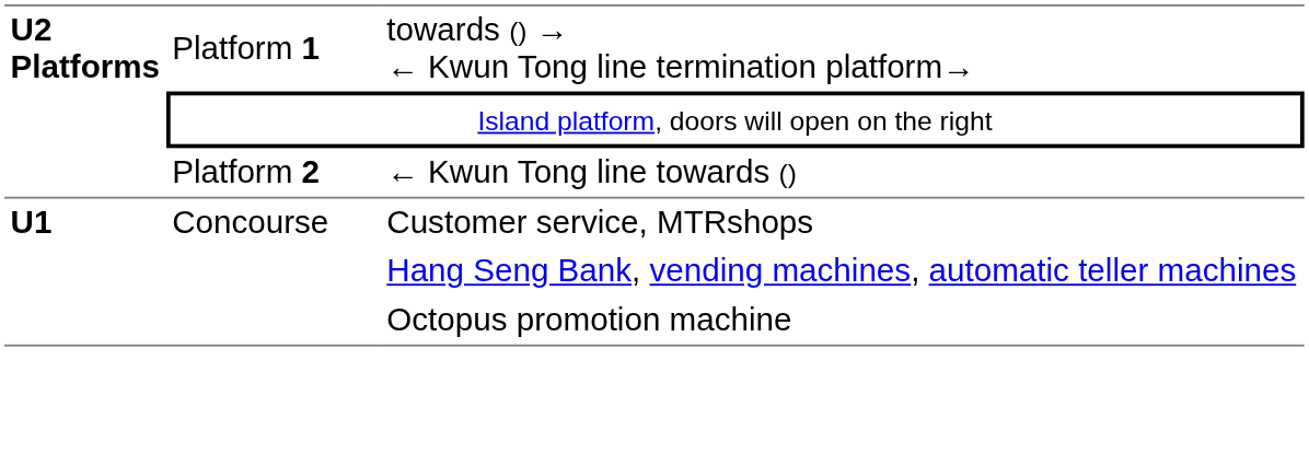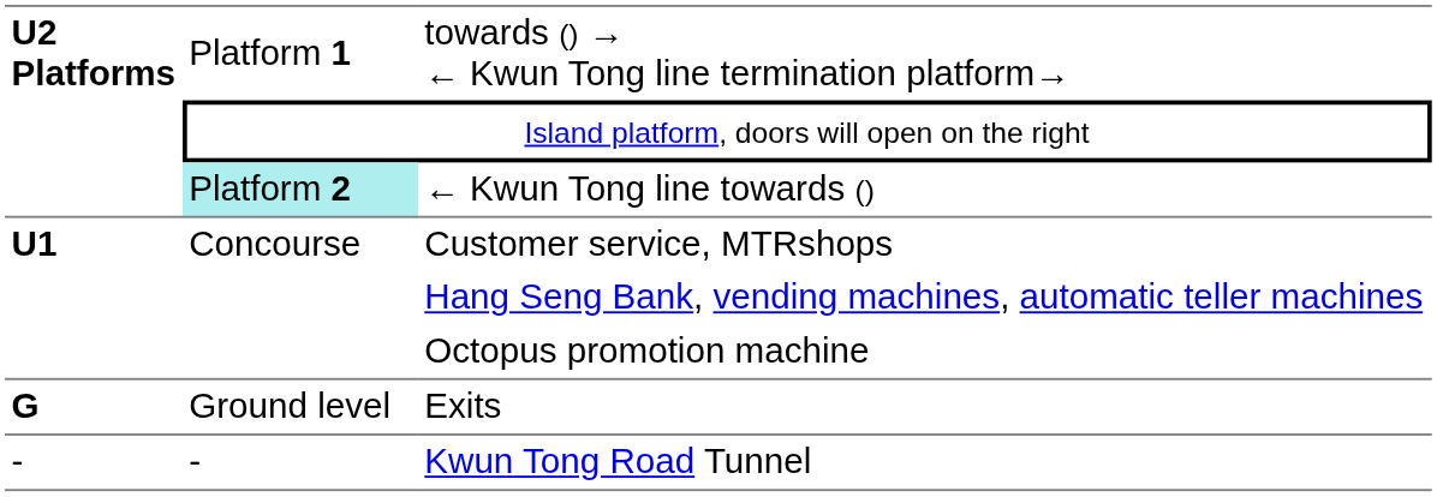 <table border=0 cellspacing=0 cellpadding=3>
 <tr>
 <td style="border-top:solid 1px gray;border-bottom:solid 1px gray;width:50px;vertical-align:top;" rowspan=3><strong>U2<br>Platforms</strong></td>
 <td style="border-top:solid 1px gray;width:100px;">Platform <span><strong>1</strong></span></td>
 <td style="border-top:solid 1px gray;width:450px;">  towards  <small>()</small> →<br>←  Kwun Tong line termination platform→</td>
 </tr>
 <tr>
 <td style="border-top:solid 2px black;border-right:solid 2px black;border-left:solid 2px black;border-bottom:solid 2px black;text-align:center;" colspan=2><small><a href='#'>Island platform</a>, doors will open on the right</small></td>
 </tr>
 <tr>
-<td style="border-bottom:solid 1px gray;">Platform <span><strong>2</strong></span></td>
+<td style="background: paleturquoise; border-bottom:solid 1px gray;">Platform <span><strong>2</strong></span></td>
 <td style="border-bottom:solid 1px gray;">←  Kwun Tong line towards  <small>()</small></td>
 </tr>
 <tr>
 <td style="border-bottom:solid 1px gray;vertical-align:top;" rowspan=3><strong>U1</strong></td>
 <td style="border-bottom:solid 1px gray;vertical-align:top;" rowspan=3>Concourse</td>
 <td>Customer service, MTRshops</td>
 </tr>
 <tr>
 <td><a href='#'>Hang Seng Bank</a>, <a href='#'>vending machines</a>, <a href='#'>automatic teller machines</a></td>
 </tr>
 <tr>
 <td style="border-bottom:solid 1px gray;">Octopus promotion machine</td>
 </tr>
+<tr>
+<td style="border-bottom:solid 1px gray;vertical-align:top;"><strong>G</strong></td>
+<td style="border-bottom:solid 1px gray;vertical-align:top;">Ground level</td>
+<td style="border-bottom:solid 1px gray;vertical-align:top;">Exits</td>
+</tr>
+<tr>
+<td style="border-bottom:solid 1px gray;vertical-align:top;">-<br></td>
+<td style="border-bottom:solid 1px gray;vertical-align:top;">-</td>
+<td style="border-bottom:solid 1px gray;vertical-align:top;"><a href='#'>Kwun Tong Road</a> Tunnel</td>
+</tr>
 </table>
